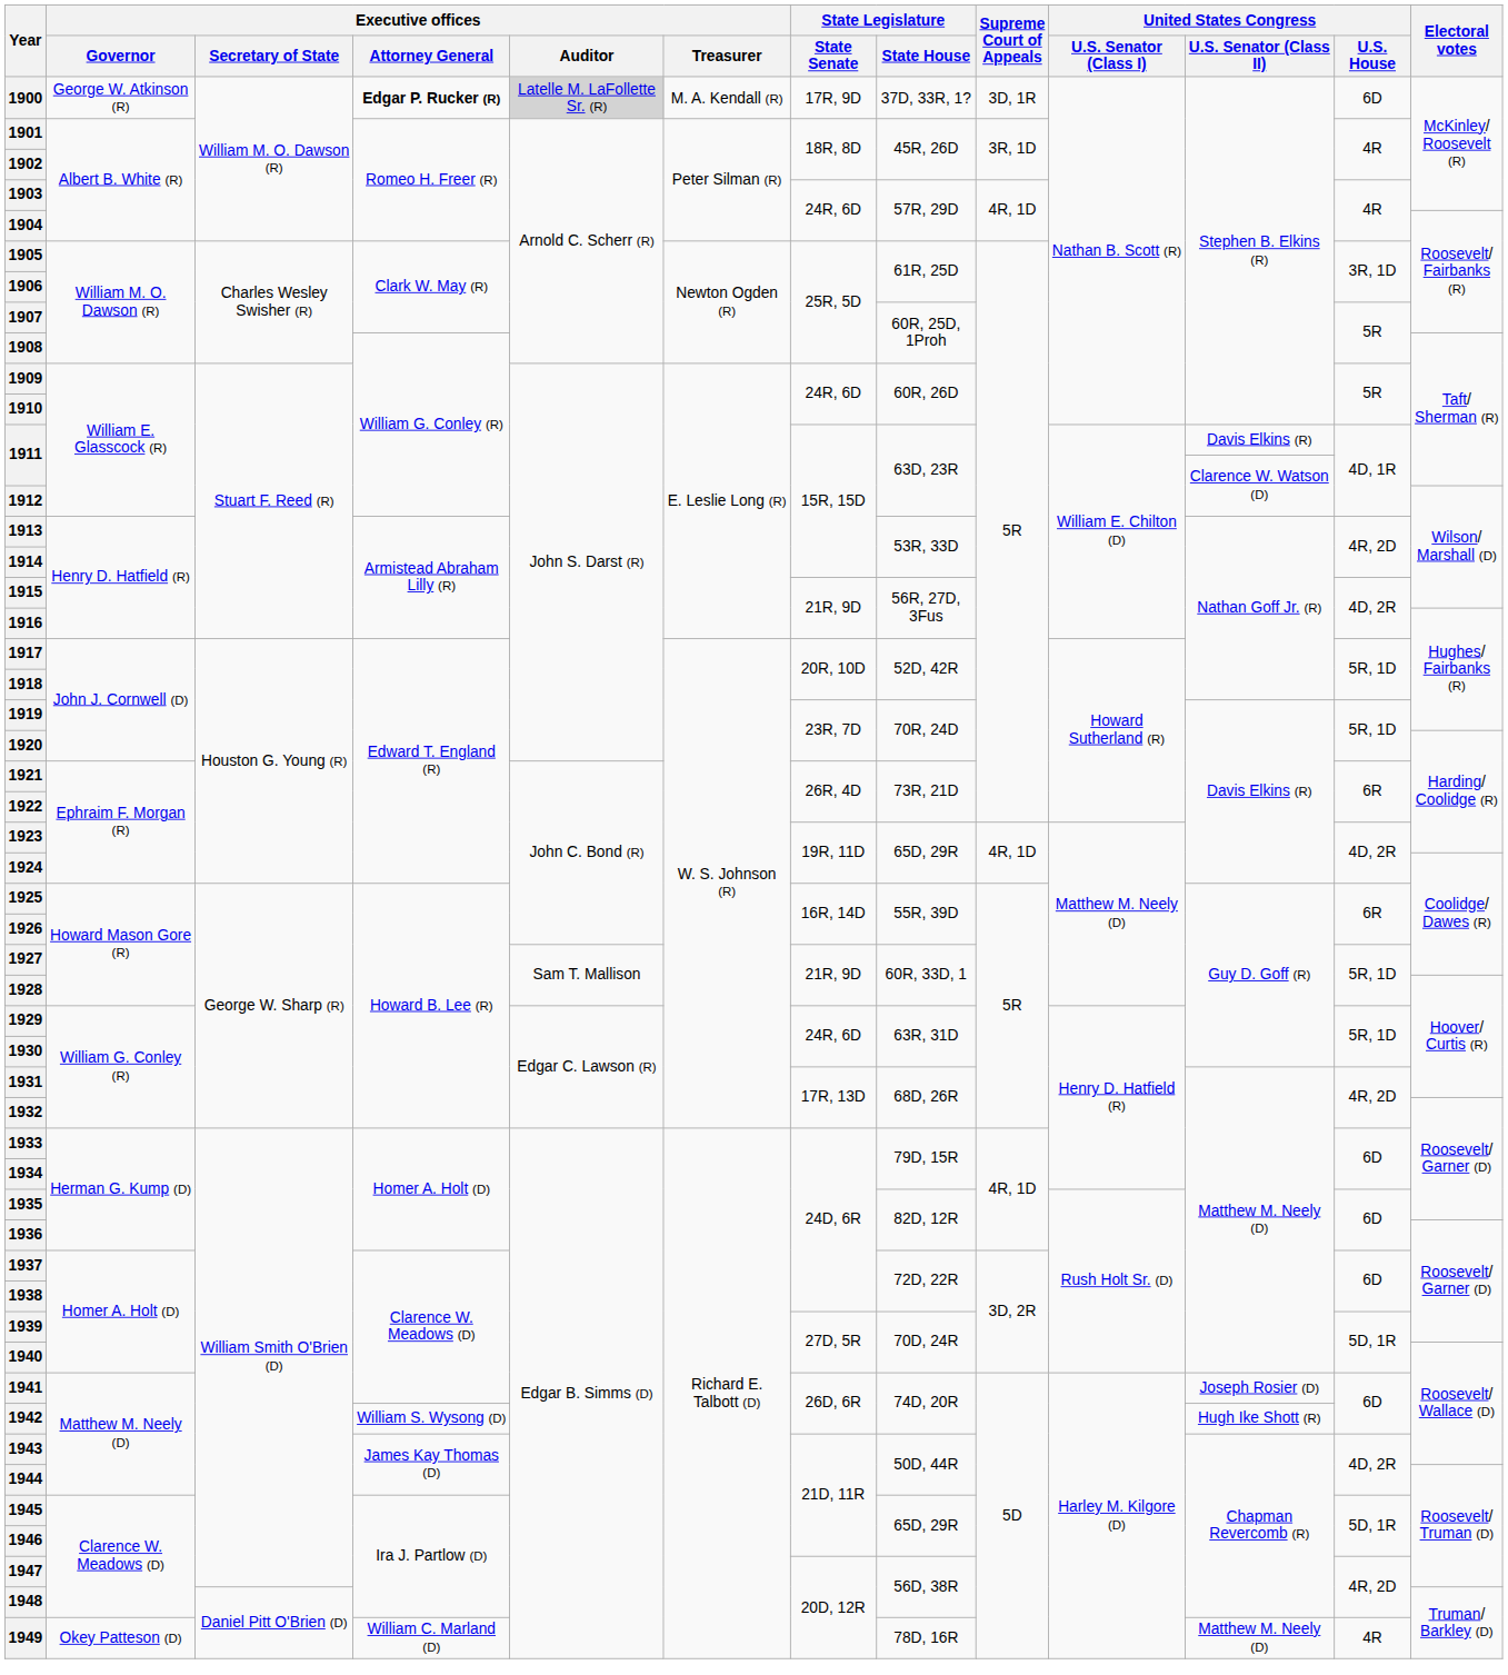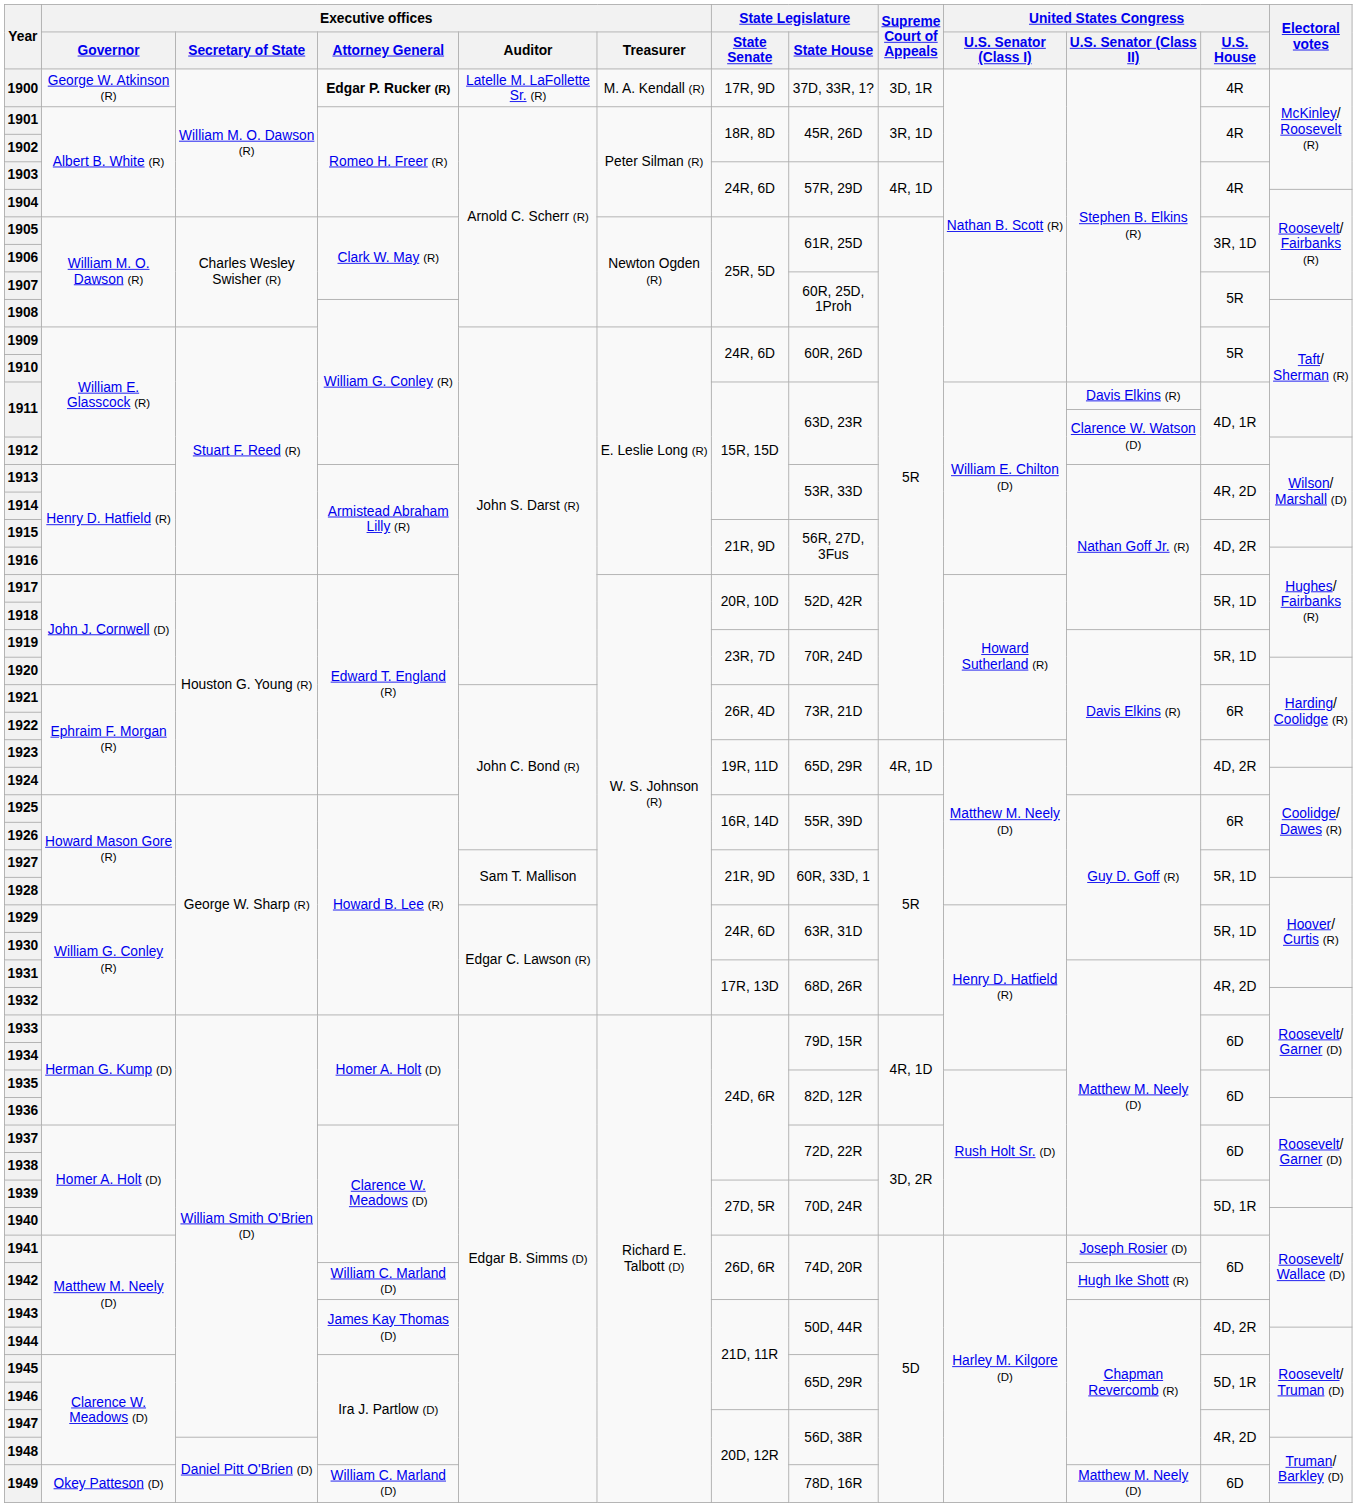 <table class="wikitable sortable sticky-header-multi" style="text-align:center">
 <tr style="height:2em">
 <th rowspan=2 class=unsortable>Year</th>
 <th colspan=5>Executive offices</th>
 <th colspan=2><a href='#'>State Legislature</a></th>
 <th rowspan=2 class=unsortable><a href='#'>Supreme<br>Court of<br>Appeals</a></th>
 <th colspan=3><a href='#'>United States Congress</a></th>
 <th rowspan=2 class=unsortable><a href='#'>Electoral<br>votes</a></th>
 </tr>
 <tr style="height:2em">
 <th class=unsortable><a href='#'>Governor</a></th>
 <th class=unsortable><a href='#'>Secretary of State</a></th>
 <th class=unsortable><a href='#'>Attorney General</a></th>
 <th class=unsortable>Auditor</th>
 <th class=unsortable>Treasurer</th>
 <th class=unsortable><a href='#'>State Senate</a></th>
 <th class=unsortable><a href='#'>State House</a></th>
 <th class=unsortable><a href='#'>U.S. Senator (Class I)</a></th>
 <th class=unsortable><a href='#'>U.S. Senator (Class II)</a></th>
 <th class=unsortable><a href='#'>U.S. House</a></th>
 </tr>
 <tr style="height:2em">
 <th>1900</th>
 <td><a href='#'>George W. Atkinson</a> <small>(R)</small></td>
 <td rowspan=5 ><a href='#'>William M. O. Dawson</a> <small>(R)</small></td>
 <td><strong>Edgar P. Rucker <small>(R)</small></strong></td>
-<td style="background: lightgrey;"><a href='#'>Latelle M. LaFollette Sr.</a> <small>(R)</small></td>
+<td><a href='#'>Latelle M. LaFollette Sr.</a> <small>(R)</small></td>
 <td>M. A. Kendall <small>(R)</small></td>
 <td>17R, 9D</td>
 <td>37D, 33R, 1?</td>
 <td>3D, 1R</td>
 <td rowspan=11 ><a href='#'>Nathan B. Scott</a> <small>(R)</small></td>
 <td rowspan=11 ><a href='#'>Stephen B. Elkins</a> <small>(R)</small></td>
-<td>6D</td>
+<td>4R</td>
 <td rowspan=4 ><a href='#'>McKinley</a>/<br><a href='#'>Roosevelt</a> <small>(R)</small> </td>
 </tr>
 <tr style="height:2em">
 <th>1901</th>
 <td rowspan=4 ><a href='#'>Albert B. White</a> <small>(R)</small></td>
 <td rowspan=4 ><a href='#'>Romeo H. Freer</a> <small>(R)</small></td>
 <td rowspan=8 >Arnold C. Scherr <small>(R)</small></td>
 <td rowspan=4 >Peter Silman <small>(R)</small></td>
 <td rowspan=2 >18R, 8D</td>
 <td rowspan=2 >45R, 26D</td>
 <td rowspan=2 >3R, 1D</td>
 <td rowspan=2 >4R</td>
 </tr>
 <tr style="height:2em">
 <th>1902</th>
 </tr>
 <tr style="height:2em">
 <th>1903</th>
 <td rowspan=2 >24R, 6D</td>
 <td rowspan=2 >57R, 29D</td>
 <td rowspan=2 >4R, 1D</td>
 <td rowspan=2 >4R</td>
 </tr>
 <tr style="height:2em">
 <th>1904</th>
 <td rowspan=4 ><a href='#'>Roosevelt</a>/<br><a href='#'>Fairbanks</a> <small>(R)</small> </td>
 </tr>
 <tr style="height:2em">
 <th>1905</th>
 <td rowspan=4 ><a href='#'>William M. O. Dawson</a> <small>(R)</small></td>
 <td rowspan=4 >Charles Wesley Swisher <small>(R)</small></td>
 <td rowspan=3 ><a href='#'>Clark W. May</a> <small>(R)</small></td>
 <td rowspan=4 >Newton Ogden <small>(R)</small></td>
 <td rowspan=4 >25R, 5D</td>
 <td rowspan=2 >61R, 25D</td>
 <td rowspan=19 >5R</td>
 <td rowspan=2 >3R, 1D</td>
 </tr>
 <tr style="height:2em">
 <th>1906</th>
 </tr>
 <tr style="height:2em">
 <th>1907</th>
 <td rowspan=2 >60R, 25D, 1Proh</td>
 <td rowspan=2 >5R</td>
 </tr>
 <tr style="height:2em">
 <th>1908</th>
 <td rowspan=6 ><a href='#'>William G. Conley</a> <small>(R)</small></td>
 <td rowspan=5 ><a href='#'>Taft</a>/<br><a href='#'>Sherman</a> <small>(R)</small> </td>
 </tr>
 <tr style="height:2em">
 <th>1909</th>
 <td rowspan=5 ><a href='#'>William E. Glasscock</a> <small>(R)</small></td>
 <td rowspan=9 ><a href='#'>Stuart F. Reed</a> <small>(R)</small></td>
 <td rowspan=13 >John S. Darst <small>(R)</small></td>
 <td rowspan=9 >E. Leslie Long <small>(R)</small></td>
 <td rowspan=2 >24R, 6D</td>
 <td rowspan=2 >60R, 26D</td>
 <td rowspan=2 >5R</td>
 </tr>
 <tr style="height:2em">
 <th>1910</th>
 </tr>
 <tr style="height:2em">
 <th rowspan=2>1911</th>
 <td rowspan=5 >15R, 15D</td>
 <td rowspan=3 >63D, 23R</td>
 <td rowspan=7 ><a href='#'>William E. Chilton</a> <small>(D)</small></td>
 <td><a href='#'>Davis Elkins</a> <small>(R)</small></td>
 <td rowspan=3 >4D, 1R</td>
 </tr>
 <tr style="height:2em">
 <td rowspan=2 ><a href='#'>Clarence W. Watson</a> <small>(D)</small></td>
 </tr>
 <tr style="height:2em">
 <th>1912</th>
 <td rowspan=4 ><a href='#'>Wilson</a>/<br><a href='#'>Marshall</a> <small>(D)</small> </td>
 </tr>
 <tr style="height:2em">
 <th>1913</th>
 <td rowspan=4 ><a href='#'>Henry D. Hatfield</a> <small>(R)</small></td>
 <td rowspan=4 ><a href='#'>Armistead Abraham Lilly</a> <small>(R)</small></td>
 <td rowspan=2 >53R, 33D</td>
 <td rowspan=6 ><a href='#'>Nathan Goff Jr.</a> <small>(R)</small></td>
 <td rowspan=2 >4R, 2D</td>
 </tr>
 <tr style="height:2em">
 <th>1914</th>
 </tr>
 <tr style="height:2em">
 <th>1915</th>
 <td rowspan=2 >21R, 9D</td>
 <td rowspan=2 >56R, 27D, 3Fus</td>
 <td rowspan=2 >4D, 2R</td>
 </tr>
 <tr style="height:2em">
 <th>1916</th>
 <td rowspan=4 ><a href='#'>Hughes</a>/<br><a href='#'>Fairbanks</a> <small>(R)</small> </td>
 </tr>
 <tr style="height:2em">
 <th>1917</th>
 <td rowspan=4 ><a href='#'>John J. Cornwell</a> <small>(D)</small></td>
 <td rowspan=8 >Houston G. Young <small>(R)</small></td>
 <td rowspan=8 ><a href='#'>Edward T. England</a> <small>(R)</small></td>
 <td rowspan=16 >W. S. Johnson <small>(R)</small></td>
 <td rowspan=2 >20R, 10D</td>
 <td rowspan=2 >52D, 42R</td>
 <td rowspan=6 ><a href='#'>Howard Sutherland</a> <small>(R)</small></td>
 <td rowspan=2 >5R, 1D</td>
 </tr>
 <tr style="height:2em">
 <th>1918</th>
 </tr>
 <tr style="height:2em">
 <th>1919</th>
 <td rowspan=2 >23R, 7D</td>
 <td rowspan=2 >70R, 24D</td>
 <td rowspan=6 ><a href='#'>Davis Elkins</a> <small>(R)</small></td>
 <td rowspan=2 >5R, 1D</td>
 </tr>
 <tr style="height:2em">
 <th>1920</th>
 <td rowspan=4 ><a href='#'>Harding</a>/<br><a href='#'>Coolidge</a> <small>(R)</small> </td>
 </tr>
 <tr style="height:2em">
 <th>1921</th>
 <td rowspan=4 ><a href='#'>Ephraim F. Morgan</a> <small>(R)</small></td>
 <td rowspan=6 >John C. Bond <small>(R)</small></td>
 <td rowspan=2 >26R, 4D</td>
 <td rowspan=2 >73R, 21D</td>
 <td rowspan=2 >6R</td>
 </tr>
 <tr style="height:2em">
 <th>1922</th>
 </tr>
 <tr style="height:2em">
 <th>1923</th>
 <td rowspan=2 >19R, 11D</td>
 <td rowspan=2 >65D, 29R</td>
 <td rowspan=2 >4R, 1D</td>
 <td rowspan=6 ><a href='#'>Matthew M. Neely</a> <small>(D)</small></td>
 <td rowspan=2 >4D, 2R</td>
 </tr>
 <tr style="height:2em">
 <th>1924</th>
 <td rowspan=4 ><a href='#'>Coolidge</a>/<br><a href='#'>Dawes</a> <small>(R)</small> </td>
 </tr>
 <tr style="height:2em">
 <th>1925</th>
 <td rowspan=4 ><a href='#'>Howard Mason Gore</a> <small>(R)</small></td>
 <td rowspan=8 >George W. Sharp <small>(R)</small></td>
 <td rowspan=8 ><a href='#'>Howard B. Lee</a> <small>(R)</small></td>
 <td rowspan=2 >16R, 14D</td>
 <td rowspan=2 >55R, 39D</td>
 <td rowspan=8 >5R</td>
 <td rowspan=6 ><a href='#'>Guy D. Goff</a> <small>(R)</small></td>
 <td rowspan=2 >6R</td>
 </tr>
 <tr style="height:2em">
 <th>1926</th>
 </tr>
 <tr style="height:2em">
 <th>1927</th>
 <td rowspan=2 >Sam T. Mallison</td>
 <td rowspan=2 >21R, 9D</td>
 <td rowspan=2 >60R, 33D, 1</td>
 <td rowspan=2 >5R, 1D</td>
 </tr>
 <tr style="height:2em">
 <th>1928</th>
 <td rowspan=4 ><a href='#'>Hoover</a>/<br><a href='#'>Curtis</a> <small>(R)</small> </td>
 </tr>
 <tr style="height:2em">
 <th>1929</th>
 <td rowspan=4 ><a href='#'>William G. Conley</a> <small>(R)</small></td>
 <td rowspan=4 >Edgar C. Lawson <small>(R)</small></td>
 <td rowspan=2 >24R, 6D</td>
 <td rowspan=2 >63R, 31D</td>
 <td rowspan=6 ><a href='#'>Henry D. Hatfield</a> <small>(R)</small></td>
 <td rowspan=2 >5R, 1D</td>
 </tr>
 <tr style="height:2em">
 <th>1930</th>
 </tr>
 <tr style="height:2em">
 <th>1931</th>
 <td rowspan=2 >17R, 13D</td>
 <td rowspan=2 >68D, 26R</td>
 <td rowspan=10 ><a href='#'>Matthew M. Neely</a> <small>(D)</small></td>
 <td rowspan=2 >4R, 2D</td>
 </tr>
 <tr style="height:2em">
 <th>1932</th>
 <td rowspan=4 ><a href='#'>Roosevelt</a>/<br><a href='#'>Garner</a> <small>(D)</small> </td>
 </tr>
 <tr style="height:2em">
 <th>1933</th>
 <td rowspan=4 ><a href='#'>Herman G. Kump</a> <small>(D)</small></td>
 <td rowspan=15 ><a href='#'>William Smith O'Brien</a> <small>(D)</small></td>
 <td rowspan=4 ><a href='#'>Homer A. Holt</a> <small>(D)</small></td>
 <td rowspan=17 >Edgar B. Simms <small>(D)</small></td>
 <td rowspan=17 >Richard E. Talbott <small>(D)</small></td>
 <td rowspan=6 >24D, 6R</td>
 <td rowspan=2 >79D, 15R</td>
 <td rowspan=4 >4R, 1D</td>
 <td rowspan=2 >6D</td>
 </tr>
 <tr style="height:2em">
 <th>1934</th>
 </tr>
 <tr style="height:2em">
 <th>1935</th>
 <td rowspan=2 >82D, 12R</td>
 <td rowspan=6 ><a href='#'>Rush Holt Sr.</a> <small>(D)</small></td>
 <td rowspan=2 >6D</td>
 </tr>
 <tr style="height:2em">
 <th>1936</th>
 <td rowspan=4 ><a href='#'>Roosevelt</a>/<br><a href='#'>Garner</a> <small>(D)</small> </td>
 </tr>
 <tr style="height:2em">
 <th>1937</th>
 <td rowspan=4 ><a href='#'>Homer A. Holt</a> <small>(D)</small></td>
 <td rowspan=5 ><a href='#'>Clarence W. Meadows</a> <small>(D)</small></td>
 <td rowspan=2 >72D, 22R</td>
 <td rowspan=4 >3D, 2R</td>
 <td rowspan=2 >6D</td>
 </tr>
 <tr style="height:2em">
 <th>1938</th>
 </tr>
 <tr style="height:2em">
 <th>1939</th>
 <td rowspan=2 >27D, 5R</td>
 <td rowspan=2 >70D, 24R</td>
 <td rowspan=2 >5D, 1R</td>
 </tr>
 <tr style="height:2em">
 <th>1940</th>
 <td rowspan=4 ><a href='#'>Roosevelt</a>/<br><a href='#'>Wallace</a> <small>(D)</small> </td>
 </tr>
 <tr style="height:2em">
 <th>1941</th>
 <td rowspan=4 ><a href='#'>Matthew M. Neely</a> <small>(D)</small></td>
 <td rowspan=2 >26D, 6R</td>
 <td rowspan=2 >74D, 20R</td>
 <td rowspan=9 >5D</td>
 <td rowspan=9 ><a href='#'>Harley M. Kilgore</a> <small>(D)</small></td>
 <td><a href='#'>Joseph Rosier</a> <small>(D)</small></td>
 <td rowspan=2 >6D</td>
 </tr>
 <tr style="height:2em">
 <th>1942</th>
-<td><a href='#'>William S. Wysong</a> <small>(D)</small></td>
+<td><a href='#'>William C. Marland</a> <small>(D)</small></td>
 <td><a href='#'>Hugh Ike Shott</a> <small>(R)</small></td>
 </tr>
 <tr style="height:2em">
 <th>1943</th>
 <td rowspan=2 ><a href='#'>James Kay Thomas</a> <small>(D)</small></td>
 <td rowspan=4 >21D, 11R</td>
 <td rowspan=2 >50D, 44R</td>
 <td rowspan=6 ><a href='#'>Chapman Revercomb</a> <small>(R)</small></td>
 <td rowspan=2 >4D, 2R</td>
 </tr>
 <tr style="height:2em">
 <th>1944</th>
 <td rowspan=4 ><a href='#'>Roosevelt</a>/<br><a href='#'>Truman</a> <small>(D)</small> </td>
 </tr>
 <tr style="height:2em">
 <th>1945</th>
 <td rowspan=4 ><a href='#'>Clarence W. Meadows</a> <small>(D)</small></td>
 <td rowspan=4 >Ira J. Partlow <small>(D)</small></td>
 <td rowspan=2 >65D, 29R</td>
 <td rowspan=2 >5D, 1R</td>
 </tr>
 <tr style="height:2em">
 <th>1946</th>
 </tr>
 <tr style="height:2em">
 <th>1947</th>
 <td rowspan=3 >20D, 12R</td>
 <td rowspan=2 >56D, 38R</td>
 <td rowspan=2 >4R, 2D</td>
 </tr>
 <tr style="height:2em">
 <th>1948</th>
 <td rowspan=2 ><a href='#'>Daniel Pitt O'Brien</a> <small>(D)</small></td>
 <td rowspan=2 ><a href='#'>Truman</a>/<br><a href='#'>Barkley</a> <small>(D)</small> </td>
 </tr>
 <tr style="height:2em">
 <th>1949</th>
 <td><a href='#'>Okey Patteson</a> <small>(D)</small></td>
 <td><a href='#'>William C. Marland</a> <small>(D)</small></td>
 <td>78D, 16R</td>
 <td><a href='#'>Matthew M. Neely</a> <small>(D)</small></td>
-<td>4R</td>
+<td>6D</td>
 </tr>
 </table>
